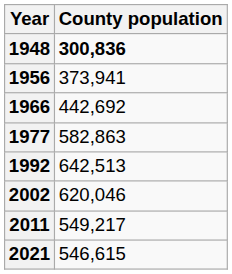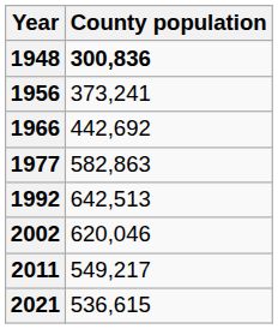 <table class="wikitable">
 <tr>
 <th>Year</th>
 <th>County population</th>
 </tr>
 <tr>
 <th>1948</th>
 <td><strong>300,836 </strong></td>
 </tr>
 <tr>
 <th>1956</th>
-<td>373,941 </td>
+<td>373,241 </td>
 </tr>
 <tr>
 <th>1966</th>
 <td>442,692 </td>
 </tr>
 <tr>
 <th>1977</th>
 <td>582,863 </td>
 </tr>
 <tr>
 <th>1992</th>
 <td>642,513 </td>
 </tr>
 <tr>
 <th>2002</th>
 <td>620,046 </td>
 </tr>
 <tr>
 <th>2011</th>
 <td>549,217 </td>
 </tr>
 <tr>
 <th>2021</th>
-<td>546,615 </td>
+<td>536,615 </td>
 </tr>
 </table>
